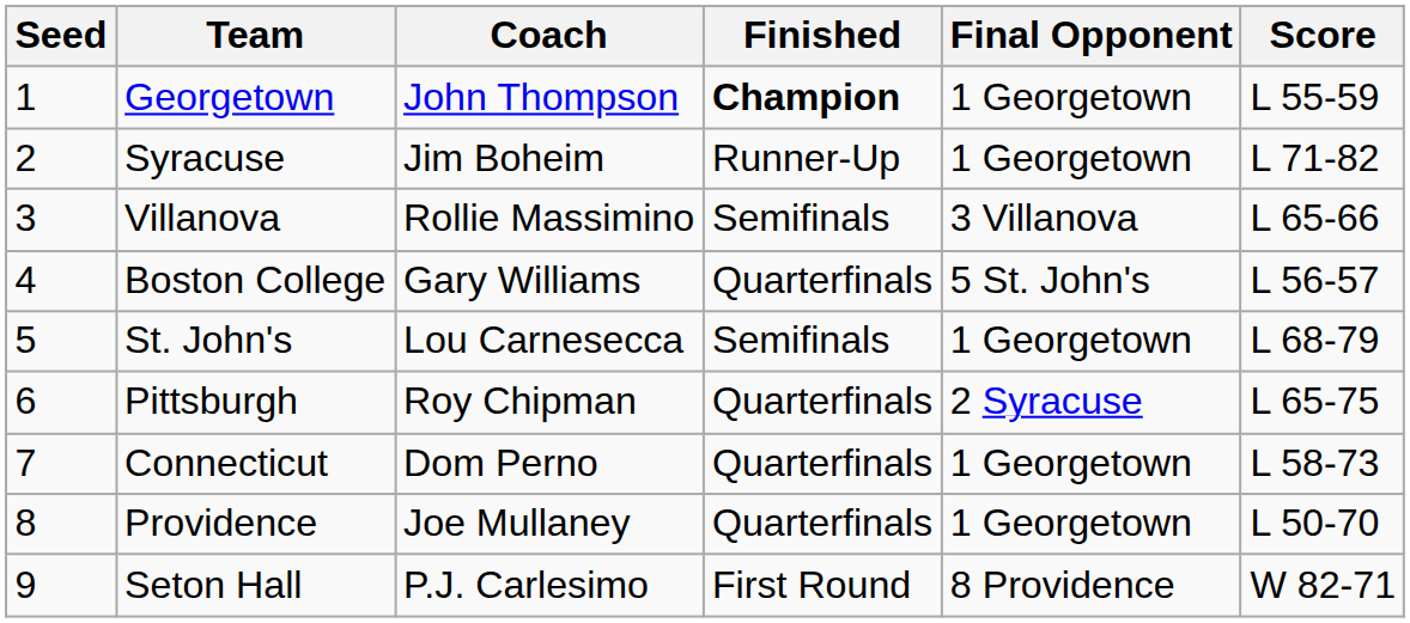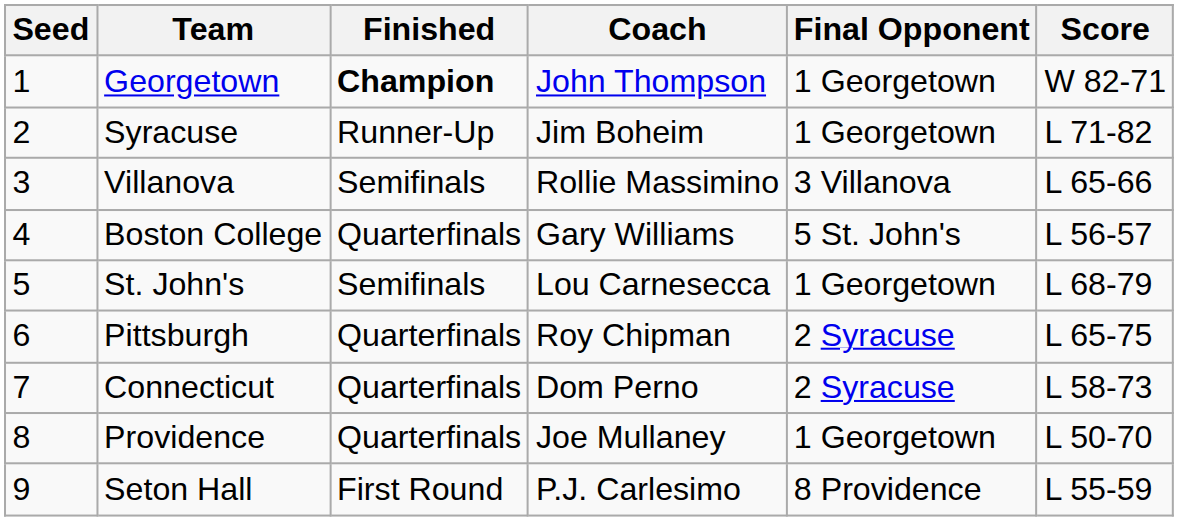 <table class=wikitable>
 <tr>
 <th>Seed</th>
 <th>Team</th>
+<th>Finished</th>
 <th>Coach</th>
-<th>Finished</th>
 <th>Final Opponent</th>
 <th>Score</th>
 </tr>
 <tr>
 <td>1</td>
 <td><a href='#'>Georgetown</a></td>
+<td><strong>Champion</strong></td>
 <td><a href='#'>John Thompson</a></td>
-<td><strong>Champion</strong></td>
 <td>1 Georgetown</td>
-<td>L 55-59</td>
+<td>W 82-71</td>
 </tr>
 <tr>
 <td>2</td>
 <td>Syracuse</td>
+<td>Runner-Up</td>
 <td>Jim Boheim</td>
-<td>Runner-Up</td>
 <td>1 Georgetown</td>
 <td>L 71-82</td>
 </tr>
 <tr>
 <td>3</td>
 <td>Villanova</td>
+<td>Semifinals</td>
 <td>Rollie Massimino</td>
-<td>Semifinals</td>
 <td>3 Villanova</td>
 <td>L 65-66</td>
 </tr>
 <tr>
 <td>4</td>
 <td>Boston College</td>
+<td>Quarterfinals</td>
 <td>Gary Williams</td>
-<td>Quarterfinals</td>
 <td>5 St. John's</td>
 <td>L 56-57</td>
 </tr>
 <tr>
 <td>5</td>
 <td>St. John's</td>
+<td>Semifinals</td>
 <td>Lou Carnesecca</td>
-<td>Semifinals</td>
 <td>1 Georgetown</td>
 <td>L 68-79</td>
 </tr>
 <tr>
 <td>6</td>
 <td>Pittsburgh</td>
+<td>Quarterfinals</td>
 <td>Roy Chipman</td>
-<td>Quarterfinals</td>
 <td>2 <a href='#'>Syracuse</a></td>
 <td>L 65-75</td>
 </tr>
 <tr>
 <td>7</td>
 <td>Connecticut</td>
+<td>Quarterfinals</td>
 <td>Dom Perno</td>
-<td>Quarterfinals</td>
-<td>1 Georgetown</td>
+<td>2 <a href='#'>Syracuse</a></td>
 <td>L 58-73</td>
 </tr>
 <tr>
 <td>8</td>
 <td>Providence</td>
+<td>Quarterfinals</td>
 <td>Joe Mullaney</td>
-<td>Quarterfinals</td>
 <td>1 Georgetown</td>
 <td>L 50-70</td>
 </tr>
 <tr>
 <td>9</td>
 <td>Seton Hall</td>
+<td>First Round</td>
 <td>P.J. Carlesimo</td>
-<td>First Round</td>
 <td>8 Providence</td>
-<td>W 82-71</td>
+<td>L 55-59</td>
 </tr>
 </table>
